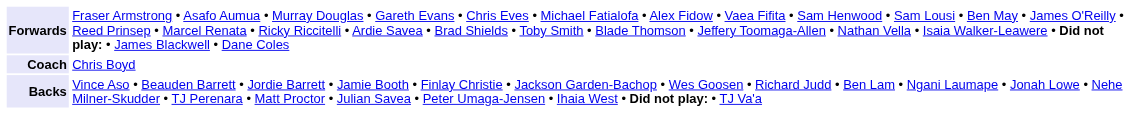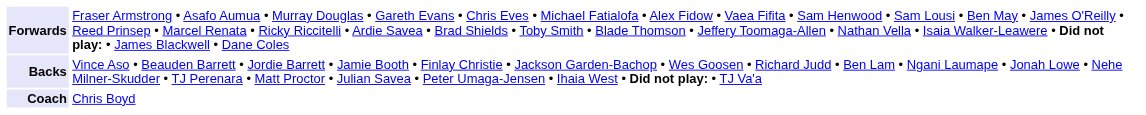 <table cellpadding="2" style="border: 1px solid white; font-size:90%;">
 <tr>
 <td style="text-align:right; background:lavender;"><strong>Forwards</strong></td>
 <td style="text-align:left;"><a href='#'>Fraser Armstrong</a> • <a href='#'>Asafo Aumua</a> • <a href='#'>Murray Douglas</a> • <a href='#'>Gareth Evans</a> • <a href='#'>Chris Eves</a> • <a href='#'>Michael Fatialofa</a> • <a href='#'>Alex Fidow</a> • <a href='#'>Vaea Fifita</a> • <a href='#'>Sam Henwood</a> • <a href='#'>Sam Lousi</a> • <a href='#'>Ben May</a> • <a href='#'>James O'Reilly</a> • <a href='#'>Reed Prinsep</a> • <a href='#'>Marcel Renata</a> • <a href='#'>Ricky Riccitelli</a> • <a href='#'>Ardie Savea</a> • <a href='#'>Brad Shields</a> • <a href='#'>Toby Smith</a> • <a href='#'>Blade Thomson</a> • <a href='#'>Jeffery Toomaga-Allen</a> • <a href='#'>Nathan Vella</a> • <a href='#'>Isaia Walker-Leawere</a> • <strong>Did not play:</strong> • <a href='#'>James Blackwell</a> • <a href='#'>Dane Coles</a></td>
 </tr>
 <tr>
+<td style="text-align:right; background:lavender;"><strong>Backs</strong></td>
+<td style="text-align:left;"><a href='#'>Vince Aso</a> • <a href='#'>Beauden Barrett</a> • <a href='#'>Jordie Barrett</a> • <a href='#'>Jamie Booth</a> • <a href='#'>Finlay Christie</a> • <a href='#'>Jackson Garden-Bachop</a> • <a href='#'>Wes Goosen</a> • <a href='#'>Richard Judd</a> • <a href='#'>Ben Lam</a> • <a href='#'>Ngani Laumape</a> • <a href='#'>Jonah Lowe</a> • <a href='#'>Nehe Milner-Skudder</a> • <a href='#'>TJ Perenara</a> • <a href='#'>Matt Proctor</a> • <a href='#'>Julian Savea</a> • <a href='#'>Peter Umaga-Jensen</a> • <a href='#'>Ihaia West</a> • <strong>Did not play:</strong> • <a href='#'>TJ Va'a</a></td>
+</tr>
+<tr>
 <td style="text-align:right; background:lavender;"><strong>Coach</strong></td>
 <td style="text-align:left;"><a href='#'>Chris Boyd</a></td>
 </tr>
-<tr>
-<td style="text-align:right; background:lavender;"><strong>Backs</strong></td>
-<td style="text-align:left;"><a href='#'>Vince Aso</a> • <a href='#'>Beauden Barrett</a> • <a href='#'>Jordie Barrett</a> • <a href='#'>Jamie Booth</a> • <a href='#'>Finlay Christie</a> • <a href='#'>Jackson Garden-Bachop</a> • <a href='#'>Wes Goosen</a> • <a href='#'>Richard Judd</a> • <a href='#'>Ben Lam</a> • <a href='#'>Ngani Laumape</a> • <a href='#'>Jonah Lowe</a> • <a href='#'>Nehe Milner-Skudder</a> • <a href='#'>TJ Perenara</a> • <a href='#'>Matt Proctor</a> • <a href='#'>Julian Savea</a> • <a href='#'>Peter Umaga-Jensen</a> • <a href='#'>Ihaia West</a> • <strong>Did not play:</strong> • <a href='#'>TJ Va'a</a></td>
-</tr>
 </table>
